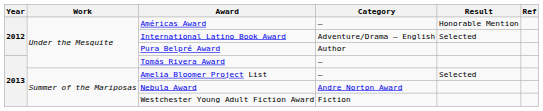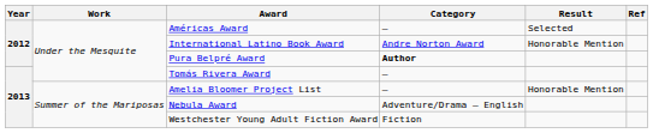 <table class="wikitable">
 <tr>
 <th>Year</th>
 <th>Work</th>
 <th>Award</th>
 <th>Category</th>
 <th>Result</th>
 <th>Ref</th>
 </tr>
 <tr>
 <th rowspan="3">2012</th>
 <td rowspan="4"><em>Under the Mesquite</em></td>
 <td><a href='#'>Américas Award</a></td>
 <td>—</td>
+<td>Selected</td>
+<td></td>
+</tr>
+<tr>
+<td><a href='#'>International Latino Book Award</a></td>
+<td><a href='#'>Andre Norton Award</a></td>
 <td>Honorable Mention</td>
 <td></td>
 </tr>
 <tr>
-<td><a href='#'>International Latino Book Award</a></td>
-<td>Adventure/Drama – English</td>
-<td>Selected</td>
-<td></td>
-</tr>
-<tr>
 <td><a href='#'>Pura Belpré Award</a></td>
-<td>Author</td>
+<td><strong>Author</strong></td>
 <td></td>
 <td></td>
 </tr>
 <tr>
 <th rowspan="4">2013</th>
 <td><a href='#'>Tomás Rivera Award</a></td>
 <td>—</td>
 <td></td>
 <td></td>
 </tr>
 <tr>
 <td rowspan="3"><em>Summer of the Mariposas</em></td>
 <td><a href='#'>Amelia Bloomer Project</a> List</td>
 <td>—</td>
-<td>Selected</td>
+<td>Honorable Mention</td>
 <td></td>
 </tr>
 <tr>
 <td><a href='#'>Nebula Award</a></td>
-<td><a href='#'>Andre Norton Award</a></td>
+<td>Adventure/Drama – English</td>
 <td></td>
 <td></td>
 </tr>
 <tr>
 <td>Westchester Young Adult Fiction Award</td>
 <td>Fiction</td>
 <td></td>
 <td></td>
 </tr>
 </table>
